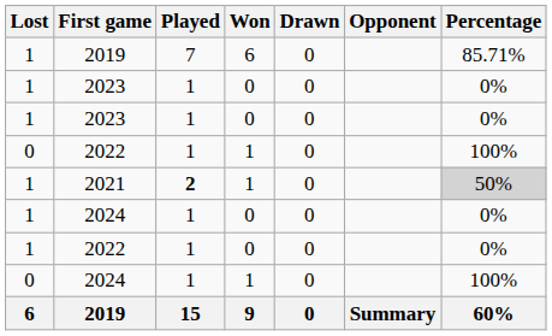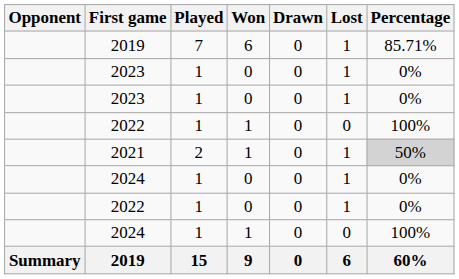 <table class="wikitable" style="text-align: center;">
 <tr>
-<th>Lost</th>
+<th>Opponent</th>
 <th>First game</th>
 <th>Played</th>
 <th>Won</th>
 <th>Drawn</th>
-<th>Opponent</th>
+<th>Lost</th>
 <th>Percentage</th>
 </tr>
 <tr>
-<td>1</td>
+<td style="text-align: left;"></td>
 <td>2019</td>
 <td>7</td>
 <td>6</td>
 <td>0</td>
-<td style="text-align: left;"></td>
+<td>1</td>
 <td>85.71%</td>
 </tr>
 <tr>
-<td>1</td>
+<td style="text-align: left;"></td>
 <td>2023</td>
 <td>1</td>
 <td>0</td>
 <td>0</td>
-<td style="text-align: left;"></td>
+<td>1</td>
 <td>0%</td>
 </tr>
 <tr>
-<td>1</td>
+<td style="text-align: left;"></td>
 <td>2023</td>
 <td>1</td>
 <td>0</td>
 <td>0</td>
-<td style="text-align: left;"></td>
+<td>1</td>
 <td>0%</td>
 </tr>
 <tr>
-<td>0</td>
+<td style="text-align: left;"></td>
 <td>2022</td>
 <td>1</td>
 <td>1</td>
 <td>0</td>
-<td style="text-align: left;"></td>
+<td>0</td>
 <td>100%</td>
 </tr>
 <tr>
-<td>1</td>
+<td style="text-align: left;"></td>
 <td>2021</td>
-<td><strong>2</strong></td>
+<td>2</td>
 <td>1</td>
 <td>0</td>
-<td style="text-align: left;"></td>
+<td>1</td>
 <td style="background: lightgrey;">50%</td>
 </tr>
 <tr>
-<td>1</td>
+<td style="text-align: left;"></td>
 <td>2024</td>
 <td>1</td>
 <td>0</td>
 <td>0</td>
-<td style="text-align: left;"></td>
+<td>1</td>
 <td>0%</td>
 </tr>
 <tr>
-<td>1</td>
+<td style="text-align: left;"></td>
 <td>2022</td>
 <td>1</td>
 <td>0</td>
 <td>0</td>
-<td style="text-align: left;"></td>
+<td>1</td>
 <td>0%</td>
 </tr>
 <tr>
-<td>0</td>
+<td style="text-align: left;"></td>
 <td>2024</td>
 <td>1</td>
 <td>1</td>
 <td>0</td>
-<td style="text-align: left;"></td>
+<td>0</td>
 <td>100%</td>
 </tr>
 <tr>
-<th>6</th>
+<th>Summary</th>
 <th>2019</th>
 <th>15</th>
 <th>9</th>
 <th>0</th>
-<th>Summary</th>
+<th>6</th>
 <th>60%</th>
 </tr>
 </table>
